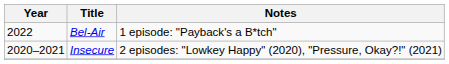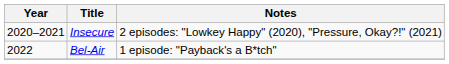 <table class="wikitable">
 <tr>
 <th>Year</th>
 <th>Title</th>
 <th>Notes</th>
 </tr>
 <tr>
+<td>2020–2021</td>
+<td><em><a href='#'>Insecure</a></em></td>
+<td>2 episodes: "Lowkey Happy" (2020), "Pressure, Okay?!" (2021)</td>
+</tr>
+<tr>
 <td>2022</td>
 <td><em><a href='#'>Bel-Air</a></em></td>
 <td>1 episode: "Payback's a B*tch"</td>
 </tr>
 <tr>
-<td>2020–2021</td>
-<td><em><a href='#'>Insecure</a></em></td>
-<td>2 episodes: "Lowkey Happy" (2020), "Pressure, Okay?!" (2021)</td>
-</tr>
-<tr>
 </tr>
 </table>
